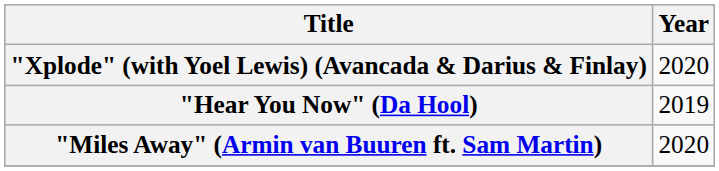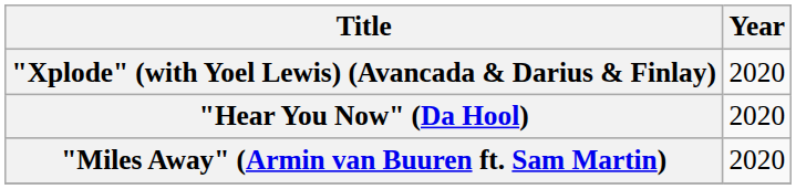 <table class="wikitable sortable mw-collapsible plainrowheaders" border="1">
 <tr>
 <th>Title</th>
 <th>Year</th>
 </tr>
 <tr>
 <th scope="row">"Xplode" (with Yoel Lewis) (Avancada & Darius & Finlay)</th>
 <td rowspan="1">2020</td>
 </tr>
 <tr>
 <th scope="row">"Hear You Now" (<a href='#'>Da Hool</a>)</th>
-<td rowspan="1">2019</td>
+<td rowspan="1">2020</td>
 </tr>
 <tr>
 <th scope="row">"Miles Away" (<a href='#'>Armin van Buuren</a> ft. <a href='#'>Sam Martin</a>)</th>
 <td rowspan="1">2020</td>
 </tr>
 <tr>
 </tr>
 </table>
